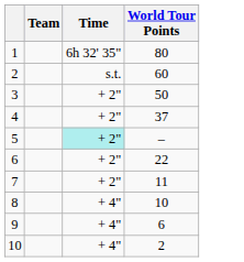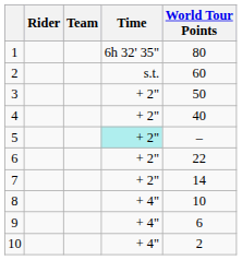 <table class="wikitable">
 <tr style="background:#ccccff;">
 <th></th>
+<th>Rider</th>
 <th>Team</th>
 <th>Time</th>
 <th><a href='#'>World Tour</a> <br>Points</th>
 </tr>
 <tr>
 <td align=center>1</td>
 <td></td>
+<td></td>
 <td align=right>6h 32' 35"</td>
 <td align=center>80</td>
 </tr>
 <tr>
 <td align=center>2</td>
+<td></td>
 <td></td>
 <td align=right>s.t.</td>
 <td align=center>60</td>
 </tr>
 <tr>
 <td align=center>3</td>
 <td></td>
+<td></td>
 <td align=right>+ 2"</td>
 <td align=center>50</td>
 </tr>
 <tr>
 <td align=center>4</td>
 <td></td>
+<td></td>
 <td align=right>+ 2"</td>
-<td align=center>37</td>
+<td align=center>40</td>
 </tr>
 <tr>
 <td align=center>5</td>
+<td></td>
 <td></td>
 <td align=right style="background: paleturquoise;">+ 2"</td>
 <td align=center>–</td>
 </tr>
 <tr>
 <td align=center>6</td>
 <td></td>
+<td></td>
 <td align=right>+ 2"</td>
 <td align=center>22</td>
 </tr>
 <tr>
 <td align=center>7</td>
 <td></td>
+<td></td>
 <td align=right>+ 2"</td>
-<td align=center>11</td>
+<td align=center>14</td>
 </tr>
 <tr>
 <td align=center>8</td>
+<td></td>
 <td></td>
 <td align=right>+ 4"</td>
 <td align=center>10</td>
 </tr>
 <tr>
 <td align=center>9</td>
 <td></td>
+<td></td>
 <td align=right>+ 4"</td>
 <td align=center>6</td>
 </tr>
 <tr>
 <td align=center>10</td>
 <td></td>
+<td></td>
 <td align=right>+ 4"</td>
 <td align=center>2</td>
 </tr>
 </table>
